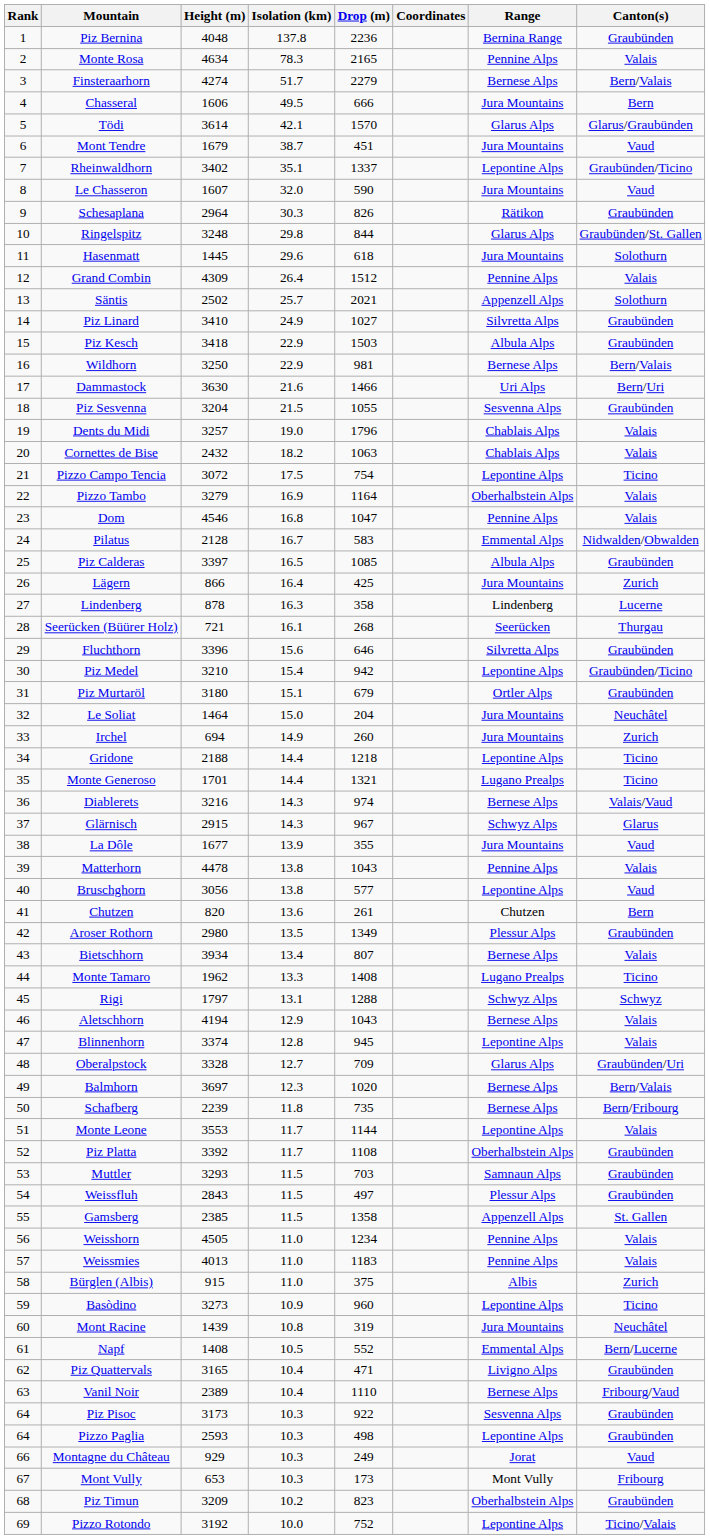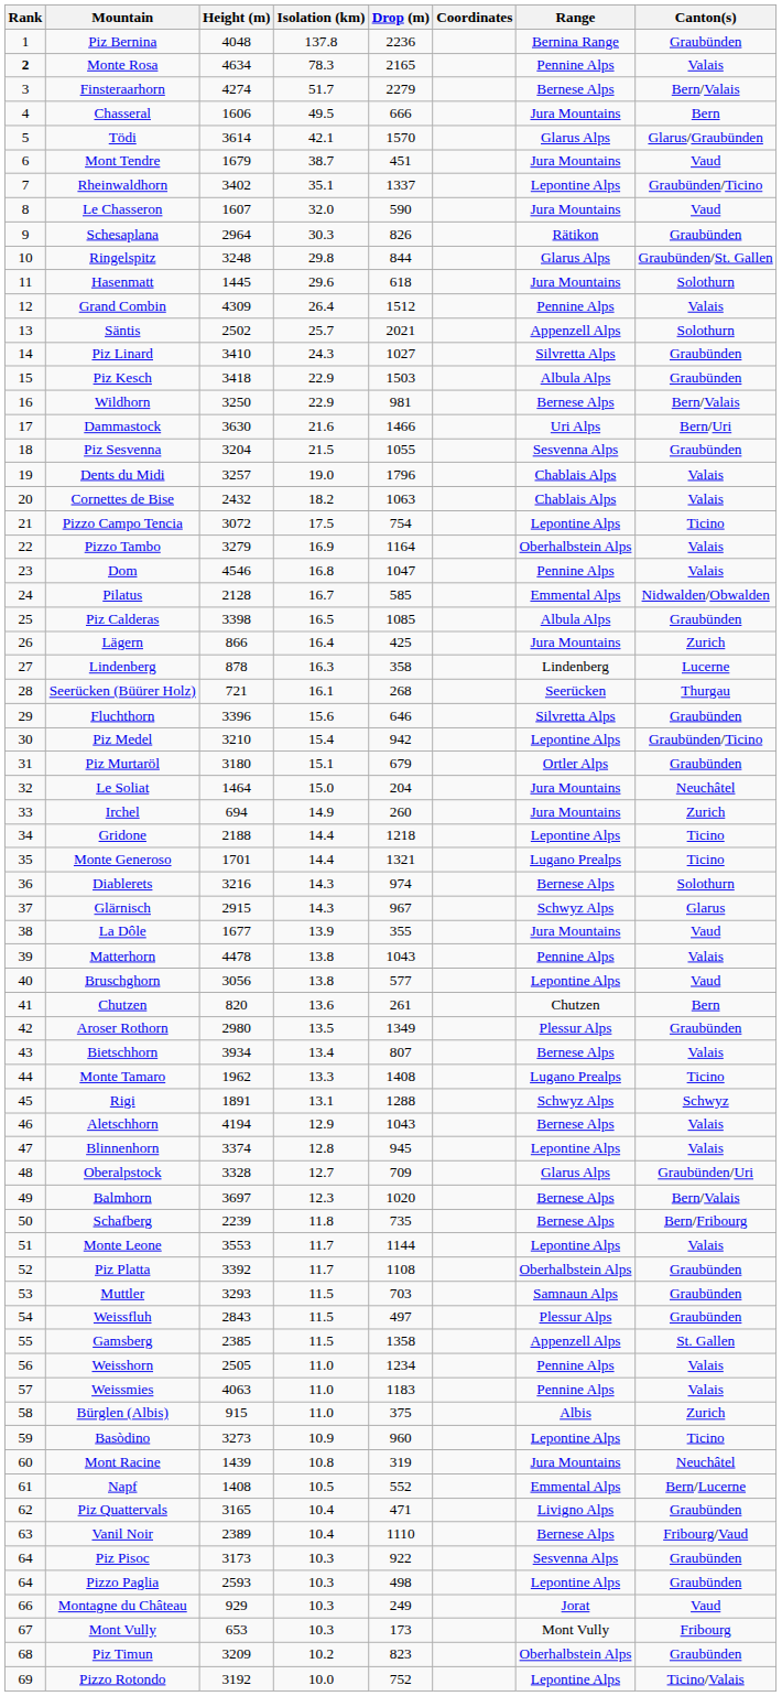 <table class="wikitable sortable" style="text-align: center; background-color:#F9F9F9; font-size: 90%;">
 <tr bgcolor="#dddddd">
 <th>Rank</th>
 <th>Mountain</th>
 <th>Height (m)</th>
 <th>Isolation (km)</th>
 <th><a href='#'>Drop</a> (m)</th>
 <th>Coordinates</th>
 <th>Range</th>
 <th>Canton(s)</th>
 </tr>
 <tr>
 <td>1</td>
 <td><a href='#'>Piz Bernina</a></td>
 <td>4048</td>
 <td>137.8</td>
 <td>2236</td>
 <td></td>
 <td><a href='#'>Bernina Range</a></td>
 <td><a href='#'>Graubünden</a></td>
 </tr>
 <tr>
-<td>2</td>
+<td><strong>2</strong></td>
 <td><a href='#'>Monte Rosa</a></td>
 <td>4634</td>
 <td>78.3</td>
 <td>2165</td>
 <td></td>
 <td><a href='#'>Pennine Alps</a></td>
 <td><a href='#'>Valais</a></td>
 </tr>
 <tr>
 <td>3</td>
 <td><a href='#'>Finsteraarhorn</a></td>
 <td>4274</td>
 <td>51.7</td>
 <td>2279</td>
 <td></td>
 <td><a href='#'>Bernese Alps</a></td>
 <td><a href='#'>Bern</a>/<a href='#'>Valais</a></td>
 </tr>
 <tr>
 <td>4</td>
 <td><a href='#'>Chasseral</a></td>
 <td>1606</td>
 <td>49.5</td>
 <td>666</td>
 <td></td>
 <td><a href='#'>Jura Mountains</a></td>
 <td><a href='#'>Bern</a></td>
 </tr>
 <tr>
 <td>5</td>
 <td><a href='#'>Tödi</a></td>
 <td>3614</td>
 <td>42.1</td>
 <td>1570</td>
 <td></td>
 <td><a href='#'>Glarus Alps</a></td>
 <td><a href='#'>Glarus</a>/<a href='#'>Graubünden</a></td>
 </tr>
 <tr>
 <td>6</td>
 <td><a href='#'>Mont Tendre</a></td>
 <td>1679</td>
 <td>38.7</td>
 <td>451</td>
 <td></td>
 <td><a href='#'>Jura Mountains</a></td>
 <td><a href='#'>Vaud</a></td>
 </tr>
 <tr>
 <td>7</td>
 <td><a href='#'>Rheinwaldhorn</a></td>
 <td>3402</td>
 <td>35.1</td>
 <td>1337</td>
 <td></td>
 <td><a href='#'>Lepontine Alps</a></td>
 <td><a href='#'>Graubünden</a>/<a href='#'>Ticino</a></td>
 </tr>
 <tr>
 <td>8</td>
 <td><a href='#'>Le Chasseron</a></td>
 <td>1607</td>
 <td>32.0</td>
 <td>590</td>
 <td></td>
 <td><a href='#'>Jura Mountains</a></td>
 <td><a href='#'>Vaud</a></td>
 </tr>
 <tr>
 <td>9</td>
 <td><a href='#'>Schesaplana</a></td>
 <td>2964</td>
 <td>30.3</td>
 <td>826</td>
 <td></td>
 <td><a href='#'>Rätikon</a></td>
 <td><a href='#'>Graubünden</a></td>
 </tr>
 <tr>
 <td>10</td>
 <td><a href='#'>Ringelspitz</a></td>
 <td>3248</td>
 <td>29.8</td>
 <td>844</td>
 <td></td>
 <td><a href='#'>Glarus Alps</a></td>
 <td><a href='#'>Graubünden</a>/<a href='#'>St. Gallen</a></td>
 </tr>
 <tr>
 <td>11</td>
 <td><a href='#'>Hasenmatt</a></td>
 <td>1445</td>
 <td>29.6</td>
 <td>618</td>
 <td></td>
 <td><a href='#'>Jura Mountains</a></td>
 <td><a href='#'>Solothurn</a></td>
 </tr>
 <tr>
 <td>12</td>
 <td><a href='#'>Grand Combin</a></td>
 <td>4309</td>
 <td>26.4</td>
 <td>1512</td>
 <td></td>
 <td><a href='#'>Pennine Alps</a></td>
 <td><a href='#'>Valais</a></td>
 </tr>
 <tr>
 <td>13</td>
 <td><a href='#'>Säntis</a></td>
 <td>2502</td>
 <td>25.7</td>
 <td>2021</td>
 <td></td>
 <td><a href='#'>Appenzell Alps</a></td>
 <td><a href='#'>Solothurn</a></td>
 </tr>
 <tr>
 <td>14</td>
 <td><a href='#'>Piz Linard</a></td>
 <td>3410</td>
-<td>24.9</td>
+<td>24.3</td>
 <td>1027</td>
 <td></td>
 <td><a href='#'>Silvretta Alps</a></td>
 <td><a href='#'>Graubünden</a></td>
 </tr>
 <tr>
 <td>15</td>
 <td><a href='#'>Piz Kesch</a></td>
 <td>3418</td>
 <td>22.9</td>
 <td>1503</td>
 <td></td>
 <td><a href='#'>Albula Alps</a></td>
 <td><a href='#'>Graubünden</a></td>
 </tr>
 <tr>
 <td>16</td>
 <td><a href='#'>Wildhorn</a></td>
 <td>3250</td>
 <td>22.9</td>
 <td>981</td>
 <td></td>
 <td><a href='#'>Bernese Alps</a></td>
 <td><a href='#'>Bern</a>/<a href='#'>Valais</a></td>
 </tr>
 <tr>
 <td>17</td>
 <td><a href='#'>Dammastock</a></td>
 <td>3630</td>
 <td>21.6</td>
 <td>1466</td>
 <td></td>
 <td><a href='#'>Uri Alps</a></td>
 <td><a href='#'>Bern</a>/<a href='#'>Uri</a></td>
 </tr>
 <tr>
 <td>18</td>
 <td><a href='#'>Piz Sesvenna</a></td>
 <td>3204</td>
 <td>21.5</td>
 <td>1055</td>
 <td></td>
 <td><a href='#'>Sesvenna Alps</a></td>
 <td><a href='#'>Graubünden</a></td>
 </tr>
 <tr>
 <td>19</td>
 <td><a href='#'>Dents du Midi</a></td>
 <td>3257</td>
 <td>19.0</td>
 <td>1796</td>
 <td></td>
 <td><a href='#'>Chablais Alps</a></td>
 <td><a href='#'>Valais</a></td>
 </tr>
 <tr>
 <td>20</td>
 <td><a href='#'>Cornettes de Bise</a></td>
 <td>2432</td>
 <td>18.2</td>
 <td>1063</td>
 <td></td>
 <td><a href='#'>Chablais Alps</a></td>
 <td><a href='#'>Valais</a></td>
 </tr>
 <tr>
 <td>21</td>
 <td><a href='#'>Pizzo Campo Tencia</a></td>
 <td>3072</td>
 <td>17.5</td>
 <td>754</td>
 <td></td>
 <td><a href='#'>Lepontine Alps</a></td>
 <td><a href='#'>Ticino</a></td>
 </tr>
 <tr>
 <td>22</td>
 <td><a href='#'>Pizzo Tambo</a></td>
 <td>3279</td>
 <td>16.9</td>
 <td>1164</td>
 <td></td>
 <td><a href='#'>Oberhalbstein Alps</a></td>
 <td><a href='#'>Valais</a></td>
 </tr>
 <tr>
 <td>23</td>
 <td><a href='#'>Dom</a></td>
 <td>4546</td>
 <td>16.8</td>
 <td>1047</td>
 <td></td>
 <td><a href='#'>Pennine Alps</a></td>
 <td><a href='#'>Valais</a></td>
 </tr>
 <tr>
 <td>24</td>
 <td><a href='#'>Pilatus</a></td>
 <td>2128</td>
 <td>16.7</td>
-<td>583</td>
+<td>585</td>
 <td></td>
 <td><a href='#'>Emmental Alps</a></td>
 <td><a href='#'>Nidwalden</a>/<a href='#'>Obwalden</a></td>
 </tr>
 <tr>
 <td>25</td>
 <td><a href='#'>Piz Calderas</a></td>
-<td>3397</td>
+<td>3398</td>
 <td>16.5</td>
 <td>1085</td>
 <td></td>
 <td><a href='#'>Albula Alps</a></td>
 <td><a href='#'>Graubünden</a></td>
 </tr>
 <tr>
 <td>26</td>
 <td><a href='#'>Lägern</a></td>
 <td>866</td>
 <td>16.4</td>
 <td>425</td>
 <td></td>
 <td><a href='#'>Jura Mountains</a></td>
 <td><a href='#'>Zurich</a></td>
 </tr>
 <tr>
 <td>27</td>
 <td><a href='#'>Lindenberg</a></td>
 <td>878</td>
 <td>16.3</td>
 <td>358</td>
 <td></td>
 <td>Lindenberg</td>
 <td><a href='#'>Lucerne</a></td>
 </tr>
 <tr>
 <td>28</td>
 <td><a href='#'>Seerücken (Büürer Holz)</a></td>
 <td>721</td>
 <td>16.1</td>
 <td>268</td>
 <td></td>
 <td><a href='#'>Seerücken</a></td>
 <td><a href='#'>Thurgau</a></td>
 </tr>
 <tr>
 <td>29</td>
 <td><a href='#'>Fluchthorn</a></td>
 <td>3396</td>
 <td>15.6</td>
 <td>646</td>
 <td></td>
 <td><a href='#'>Silvretta Alps</a></td>
 <td><a href='#'>Graubünden</a></td>
 </tr>
 <tr>
 <td>30</td>
 <td><a href='#'>Piz Medel</a></td>
 <td>3210</td>
 <td>15.4</td>
 <td>942</td>
 <td></td>
 <td><a href='#'>Lepontine Alps</a></td>
 <td><a href='#'>Graubünden</a>/<a href='#'>Ticino</a></td>
 </tr>
 <tr>
 <td>31</td>
 <td><a href='#'>Piz Murtaröl</a></td>
 <td>3180</td>
 <td>15.1</td>
 <td>679</td>
 <td></td>
 <td><a href='#'>Ortler Alps</a></td>
 <td><a href='#'>Graubünden</a></td>
 </tr>
 <tr>
 <td>32</td>
 <td><a href='#'>Le Soliat</a></td>
 <td>1464</td>
 <td>15.0</td>
 <td>204</td>
 <td></td>
 <td><a href='#'>Jura Mountains</a></td>
 <td><a href='#'>Neuchâtel</a></td>
 </tr>
 <tr>
 <td>33</td>
 <td><a href='#'>Irchel</a></td>
 <td>694</td>
 <td>14.9</td>
 <td>260</td>
 <td></td>
 <td><a href='#'>Jura Mountains</a></td>
 <td><a href='#'>Zurich</a></td>
 </tr>
 <tr>
 <td>34</td>
 <td><a href='#'>Gridone</a></td>
 <td>2188</td>
 <td>14.4</td>
 <td>1218</td>
 <td></td>
 <td><a href='#'>Lepontine Alps</a></td>
 <td><a href='#'>Ticino</a></td>
 </tr>
 <tr>
 <td>35</td>
 <td><a href='#'>Monte Generoso</a></td>
 <td>1701</td>
 <td>14.4</td>
 <td>1321</td>
 <td></td>
 <td><a href='#'>Lugano Prealps</a></td>
 <td><a href='#'>Ticino</a></td>
 </tr>
 <tr>
 <td>36</td>
 <td><a href='#'>Diablerets</a></td>
 <td>3216</td>
 <td>14.3</td>
 <td>974</td>
 <td></td>
 <td><a href='#'>Bernese Alps</a></td>
-<td><a href='#'>Valais</a>/<a href='#'>Vaud</a></td>
+<td><a href='#'>Solothurn</a></td>
 </tr>
 <tr>
 <td>37</td>
 <td><a href='#'>Glärnisch</a></td>
 <td>2915</td>
 <td>14.3</td>
 <td>967</td>
 <td></td>
 <td><a href='#'>Schwyz Alps</a></td>
 <td><a href='#'>Glarus</a></td>
 </tr>
 <tr>
 <td>38</td>
 <td><a href='#'>La Dôle</a></td>
 <td>1677</td>
 <td>13.9</td>
 <td>355</td>
 <td></td>
 <td><a href='#'>Jura Mountains</a></td>
 <td><a href='#'>Vaud</a></td>
 </tr>
 <tr>
 <td>39</td>
 <td><a href='#'>Matterhorn</a></td>
 <td>4478</td>
 <td>13.8</td>
 <td>1043</td>
 <td></td>
 <td><a href='#'>Pennine Alps</a></td>
 <td><a href='#'>Valais</a></td>
 </tr>
 <tr>
 <td>40</td>
 <td><a href='#'>Bruschghorn</a></td>
 <td>3056</td>
 <td>13.8</td>
 <td>577</td>
 <td></td>
 <td><a href='#'>Lepontine Alps</a></td>
 <td><a href='#'>Vaud</a></td>
 </tr>
 <tr>
 <td>41</td>
 <td><a href='#'>Chutzen</a></td>
 <td>820</td>
 <td>13.6</td>
 <td>261</td>
 <td></td>
 <td>Chutzen</td>
 <td><a href='#'>Bern</a></td>
 </tr>
 <tr>
 <td>42</td>
 <td><a href='#'>Aroser Rothorn</a></td>
 <td>2980</td>
 <td>13.5</td>
 <td>1349</td>
 <td></td>
 <td><a href='#'>Plessur Alps</a></td>
 <td><a href='#'>Graubünden</a></td>
 </tr>
 <tr>
 <td>43</td>
 <td><a href='#'>Bietschhorn</a></td>
 <td>3934</td>
 <td>13.4</td>
 <td>807</td>
 <td></td>
 <td><a href='#'>Bernese Alps</a></td>
 <td><a href='#'>Valais</a></td>
 </tr>
 <tr>
 <td>44</td>
 <td><a href='#'>Monte Tamaro</a></td>
 <td>1962</td>
 <td>13.3</td>
 <td>1408</td>
 <td></td>
 <td><a href='#'>Lugano Prealps</a></td>
 <td><a href='#'>Ticino</a></td>
 </tr>
 <tr>
 <td>45</td>
 <td><a href='#'>Rigi</a></td>
-<td>1797</td>
+<td>1891</td>
 <td>13.1</td>
 <td>1288</td>
 <td></td>
 <td><a href='#'>Schwyz Alps</a></td>
 <td><a href='#'>Schwyz</a></td>
 </tr>
 <tr>
 <td>46</td>
 <td><a href='#'>Aletschhorn</a></td>
 <td>4194</td>
 <td>12.9</td>
 <td>1043</td>
 <td></td>
 <td><a href='#'>Bernese Alps</a></td>
 <td><a href='#'>Valais</a></td>
 </tr>
 <tr>
 <td>47</td>
 <td><a href='#'>Blinnenhorn</a></td>
 <td>3374</td>
 <td>12.8</td>
 <td>945</td>
 <td></td>
 <td><a href='#'>Lepontine Alps</a></td>
 <td><a href='#'>Valais</a></td>
 </tr>
 <tr>
 <td>48</td>
 <td><a href='#'>Oberalpstock</a></td>
 <td>3328</td>
 <td>12.7</td>
 <td>709</td>
 <td></td>
 <td><a href='#'>Glarus Alps</a></td>
 <td><a href='#'>Graubünden</a>/<a href='#'>Uri</a></td>
 </tr>
 <tr>
 <td>49</td>
 <td><a href='#'>Balmhorn</a></td>
 <td>3697</td>
 <td>12.3</td>
 <td>1020</td>
 <td></td>
 <td><a href='#'>Bernese Alps</a></td>
 <td><a href='#'>Bern</a>/<a href='#'>Valais</a></td>
 </tr>
 <tr>
 <td>50</td>
 <td><a href='#'>Schafberg</a></td>
 <td>2239</td>
 <td>11.8</td>
 <td>735</td>
 <td></td>
 <td><a href='#'>Bernese Alps</a></td>
 <td><a href='#'>Bern</a>/<a href='#'>Fribourg</a></td>
 </tr>
 <tr>
 <td>51</td>
 <td><a href='#'>Monte Leone</a></td>
 <td>3553</td>
 <td>11.7</td>
 <td>1144</td>
 <td></td>
 <td><a href='#'>Lepontine Alps</a></td>
 <td><a href='#'>Valais</a></td>
 </tr>
 <tr>
 <td>52</td>
 <td><a href='#'>Piz Platta</a></td>
 <td>3392</td>
 <td>11.7</td>
 <td>1108</td>
 <td></td>
 <td><a href='#'>Oberhalbstein Alps</a></td>
 <td><a href='#'>Graubünden</a></td>
 </tr>
 <tr>
 <td>53</td>
 <td><a href='#'>Muttler</a></td>
 <td>3293</td>
 <td>11.5</td>
 <td>703</td>
 <td></td>
 <td><a href='#'>Samnaun Alps</a></td>
 <td><a href='#'>Graubünden</a></td>
 </tr>
 <tr>
 <td>54</td>
 <td><a href='#'>Weissfluh</a></td>
 <td>2843</td>
 <td>11.5</td>
 <td>497</td>
 <td></td>
 <td><a href='#'>Plessur Alps</a></td>
 <td><a href='#'>Graubünden</a></td>
 </tr>
 <tr>
 <td>55</td>
 <td><a href='#'>Gamsberg</a></td>
 <td>2385</td>
 <td>11.5</td>
 <td>1358</td>
 <td></td>
 <td><a href='#'>Appenzell Alps</a></td>
 <td><a href='#'>St. Gallen</a></td>
 </tr>
 <tr>
 <td>56</td>
 <td><a href='#'>Weisshorn</a></td>
-<td>4505</td>
+<td>2505</td>
 <td>11.0</td>
 <td>1234</td>
 <td></td>
 <td><a href='#'>Pennine Alps</a></td>
 <td><a href='#'>Valais</a></td>
 </tr>
 <tr>
 <td>57</td>
 <td><a href='#'>Weissmies</a></td>
-<td>4013</td>
+<td>4063</td>
 <td>11.0</td>
 <td>1183</td>
 <td></td>
 <td><a href='#'>Pennine Alps</a></td>
 <td><a href='#'>Valais</a></td>
 </tr>
 <tr>
 <td>58</td>
 <td><a href='#'>Bürglen (Albis)</a></td>
 <td>915</td>
 <td>11.0</td>
 <td>375</td>
 <td></td>
 <td><a href='#'>Albis</a></td>
 <td><a href='#'>Zurich</a></td>
 </tr>
 <tr>
 <td>59</td>
 <td><a href='#'>Basòdino</a></td>
 <td>3273</td>
 <td>10.9</td>
 <td>960</td>
 <td></td>
 <td><a href='#'>Lepontine Alps</a></td>
 <td><a href='#'>Ticino</a></td>
 </tr>
 <tr>
 <td>60</td>
 <td><a href='#'>Mont Racine</a></td>
 <td>1439</td>
 <td>10.8</td>
 <td>319</td>
 <td></td>
 <td><a href='#'>Jura Mountains</a></td>
 <td><a href='#'>Neuchâtel</a></td>
 </tr>
 <tr>
 <td>61</td>
 <td><a href='#'>Napf</a></td>
 <td>1408</td>
 <td>10.5</td>
 <td>552</td>
 <td></td>
 <td><a href='#'>Emmental Alps</a></td>
 <td><a href='#'>Bern</a>/<a href='#'>Lucerne</a></td>
 </tr>
 <tr>
 <td>62</td>
 <td><a href='#'>Piz Quattervals</a></td>
 <td>3165</td>
 <td>10.4</td>
 <td>471</td>
 <td></td>
 <td><a href='#'>Livigno Alps</a></td>
 <td><a href='#'>Graubünden</a></td>
 </tr>
 <tr>
 <td>63</td>
 <td><a href='#'>Vanil Noir</a></td>
 <td>2389</td>
 <td>10.4</td>
 <td>1110</td>
 <td></td>
 <td><a href='#'>Bernese Alps</a></td>
 <td><a href='#'>Fribourg</a>/<a href='#'>Vaud</a></td>
 </tr>
 <tr>
 <td>64</td>
 <td><a href='#'>Piz Pisoc</a></td>
 <td>3173</td>
 <td>10.3</td>
 <td>922</td>
 <td></td>
 <td><a href='#'>Sesvenna Alps</a></td>
 <td><a href='#'>Graubünden</a></td>
 </tr>
 <tr>
 <td>64</td>
 <td><a href='#'>Pizzo Paglia</a></td>
 <td>2593</td>
 <td>10.3</td>
 <td>498</td>
 <td></td>
 <td><a href='#'>Lepontine Alps</a></td>
 <td><a href='#'>Graubünden</a></td>
 </tr>
 <tr>
 <td>66</td>
 <td><a href='#'>Montagne du Château</a></td>
 <td>929</td>
 <td>10.3</td>
 <td>249</td>
 <td></td>
 <td><a href='#'>Jorat</a></td>
 <td><a href='#'>Vaud</a></td>
 </tr>
 <tr>
 <td>67</td>
 <td><a href='#'>Mont Vully</a></td>
 <td>653</td>
 <td>10.3</td>
 <td>173</td>
 <td></td>
 <td>Mont Vully</td>
 <td><a href='#'>Fribourg</a></td>
 </tr>
 <tr>
 <td>68</td>
 <td><a href='#'>Piz Timun</a></td>
 <td>3209</td>
 <td>10.2</td>
 <td>823</td>
 <td></td>
 <td><a href='#'>Oberhalbstein Alps</a></td>
 <td><a href='#'>Graubünden</a></td>
 </tr>
 <tr>
 <td>69</td>
 <td><a href='#'>Pizzo Rotondo</a></td>
 <td>3192</td>
 <td>10.0</td>
 <td>752</td>
 <td></td>
 <td><a href='#'>Lepontine Alps</a></td>
 <td><a href='#'>Ticino</a>/<a href='#'>Valais</a></td>
 </tr>
 </table>
